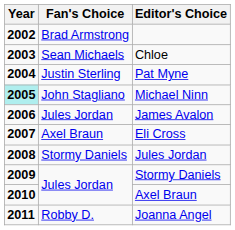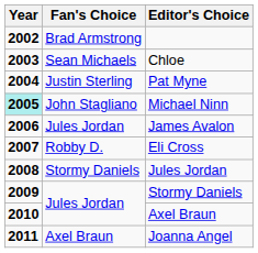 <table class="wikitable">
 <tr>
 <th>Year</th>
 <th>Fan's Choice</th>
 <th>Editor's Choice</th>
 </tr>
 <tr>
 <td><strong>2002</strong></td>
 <td><a href='#'>Brad Armstrong</a></td>
 <td></td>
 </tr>
 <tr>
 <td><strong>2003</strong></td>
 <td><a href='#'>Sean Michaels</a></td>
 <td>Chloe</td>
 </tr>
 <tr>
 <td><strong>2004</strong></td>
 <td><a href='#'>Justin Sterling</a></td>
 <td><a href='#'>Pat Myne</a></td>
 </tr>
 <tr>
 <td style="background: paleturquoise;"><strong>2005</strong></td>
 <td><a href='#'>John Stagliano</a></td>
 <td><a href='#'>Michael Ninn</a></td>
 </tr>
 <tr>
 <td><strong>2006</strong></td>
 <td><a href='#'>Jules Jordan</a></td>
 <td><a href='#'>James Avalon</a></td>
 </tr>
 <tr>
 <td><strong>2007</strong></td>
-<td><a href='#'>Axel Braun</a></td>
+<td><a href='#'>Robby D.</a></td>
 <td><a href='#'>Eli Cross</a></td>
 </tr>
 <tr>
 <td><strong>2008</strong></td>
 <td><a href='#'>Stormy Daniels</a></td>
 <td><a href='#'>Jules Jordan</a></td>
 </tr>
 <tr>
 <td><strong>2009</strong></td>
 <td rowspan="2"><a href='#'>Jules Jordan</a></td>
 <td><a href='#'>Stormy Daniels</a></td>
 </tr>
 <tr>
 <td><strong>2010</strong></td>
 <td><a href='#'>Axel Braun</a></td>
 </tr>
 <tr>
 <td><strong>2011</strong></td>
-<td><a href='#'>Robby D.</a></td>
+<td><a href='#'>Axel Braun</a></td>
 <td><a href='#'>Joanna Angel</a></td>
 </tr>
 </table>
